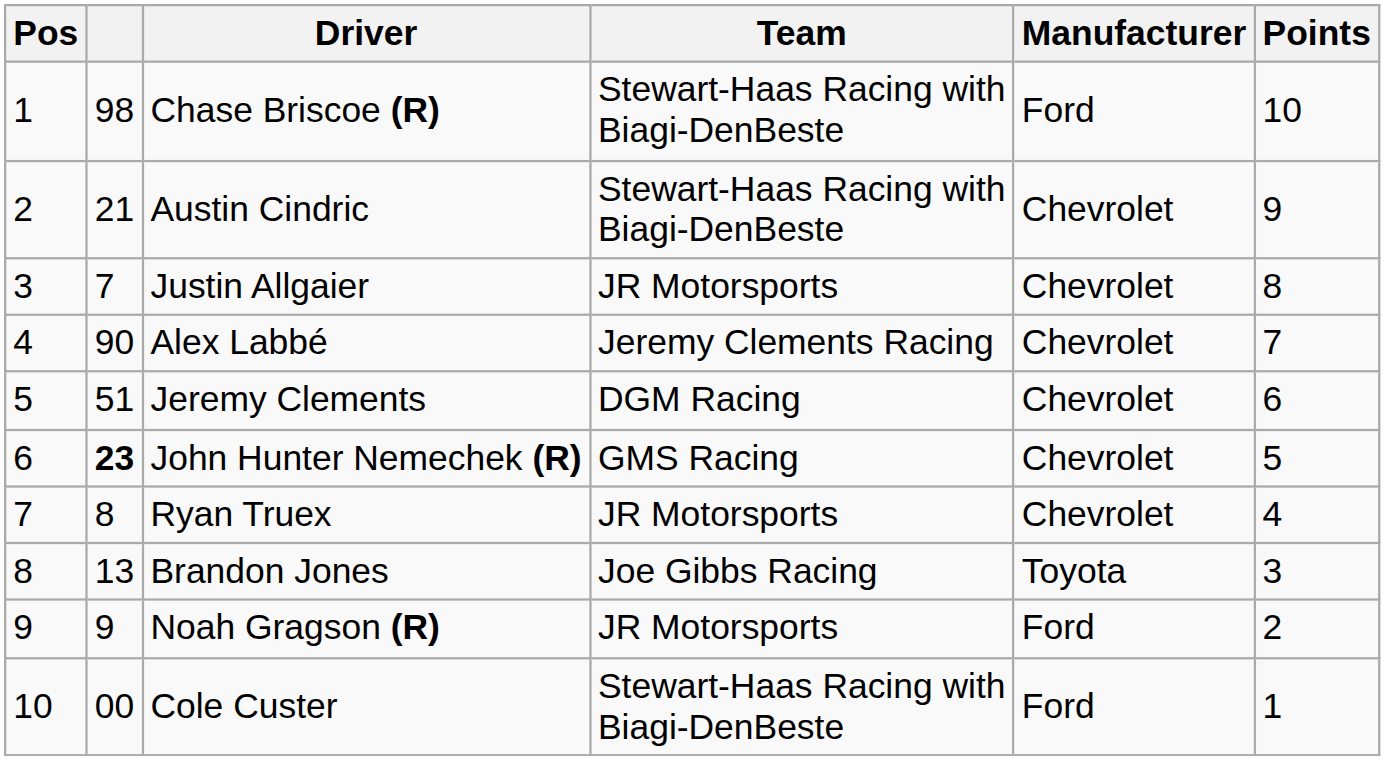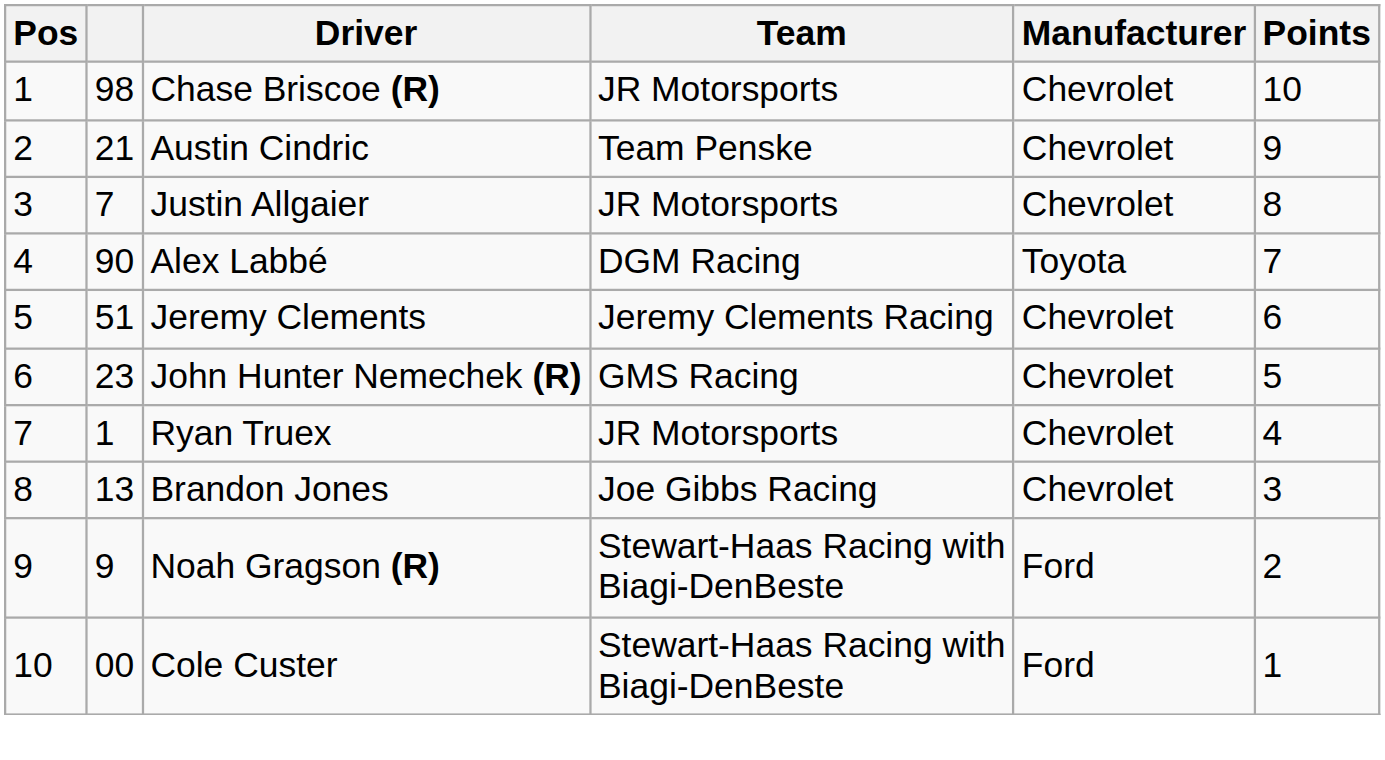 <table class="wikitable" style="font-size:98%">
 <tr>
 <th>Pos</th>
 <th></th>
 <th>Driver</th>
 <th>Team</th>
 <th>Manufacturer</th>
 <th>Points</th>
 </tr>
 <tr>
 <td>1</td>
 <td>98</td>
 <td>Chase Briscoe <strong>(R)</strong></td>
-<td>Stewart-Haas Racing with<br>Biagi-DenBeste</td>
-<td>Ford</td>
+<td>JR Motorsports</td>
+<td>Chevrolet</td>
 <td>10</td>
 </tr>
 <tr>
 <td>2</td>
 <td>21</td>
 <td>Austin Cindric</td>
-<td>Stewart-Haas Racing with<br>Biagi-DenBeste</td>
+<td>Team Penske</td>
 <td>Chevrolet</td>
 <td>9</td>
 </tr>
 <tr>
 <td>3</td>
 <td>7</td>
 <td>Justin Allgaier</td>
 <td>JR Motorsports</td>
 <td>Chevrolet</td>
 <td>8</td>
 </tr>
 <tr>
 <td>4</td>
 <td>90</td>
 <td>Alex Labbé</td>
-<td>Jeremy Clements Racing</td>
-<td>Chevrolet</td>
+<td>DGM Racing</td>
+<td>Toyota</td>
 <td>7</td>
 </tr>
 <tr>
 <td>5</td>
 <td>51</td>
 <td>Jeremy Clements</td>
-<td>DGM Racing</td>
+<td>Jeremy Clements Racing</td>
 <td>Chevrolet</td>
 <td>6</td>
 </tr>
 <tr>
 <td>6</td>
-<td><strong>23</strong></td>
+<td>23</td>
 <td>John Hunter Nemechek <strong>(R)</strong></td>
 <td>GMS Racing</td>
 <td>Chevrolet</td>
 <td>5</td>
 </tr>
 <tr>
 <td>7</td>
-<td>8</td>
+<td>1</td>
 <td>Ryan Truex</td>
 <td>JR Motorsports</td>
 <td>Chevrolet</td>
 <td>4</td>
 </tr>
 <tr>
 <td>8</td>
 <td>13</td>
 <td>Brandon Jones</td>
 <td>Joe Gibbs Racing</td>
-<td>Toyota</td>
+<td>Chevrolet</td>
 <td>3</td>
 </tr>
 <tr>
 <td>9</td>
 <td>9</td>
 <td>Noah Gragson <strong>(R)</strong></td>
-<td>JR Motorsports</td>
+<td>Stewart-Haas Racing with<br>Biagi-DenBeste</td>
 <td>Ford</td>
 <td>2</td>
 </tr>
 <tr>
 <td>10</td>
 <td>00</td>
 <td>Cole Custer</td>
 <td>Stewart-Haas Racing with<br>Biagi-DenBeste</td>
 <td>Ford</td>
 <td>1</td>
 </tr>
 <tr>
 </tr>
 </table>
